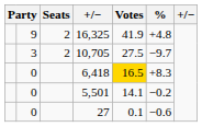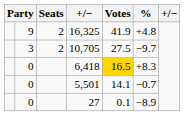 <table class="wikitable" style="text-align:right">
 <tr>
 <th colspan="2">Party</th>
 <th>Seats</th>
 <th>+/−</th>
 <th>Votes</th>
 <th>%</th>
 <th>+/−</th>
 </tr>
 <tr>
 <td></td>
 <td>9</td>
 <td> 2</td>
 <td>16,325</td>
 <td>41.9</td>
 <td><span>+4.8</span></td>
 </tr>
 <tr>
 <td></td>
 <td>3</td>
 <td> 2</td>
 <td>10,705</td>
 <td>27.5</td>
 <td><span>−9.7</span></td>
 </tr>
 <tr>
 <td></td>
 <td>0</td>
 <td></td>
 <td>6,418</td>
 <td style="background: gold;">16.5</td>
 <td><span>+8.3</span></td>
 </tr>
 <tr>
 <td></td>
 <td>0</td>
 <td></td>
 <td>5,501</td>
 <td>14.1</td>
-<td><span>−0.2</span></td>
+<td><span>−0.7</span></td>
 </tr>
 <tr>
 <td></td>
 <td>0</td>
 <td></td>
 <td>27</td>
 <td>0.1</td>
-<td><span>−0.6</span></td>
+<td><span>−8.9</span></td>
 </tr>
 </table>
